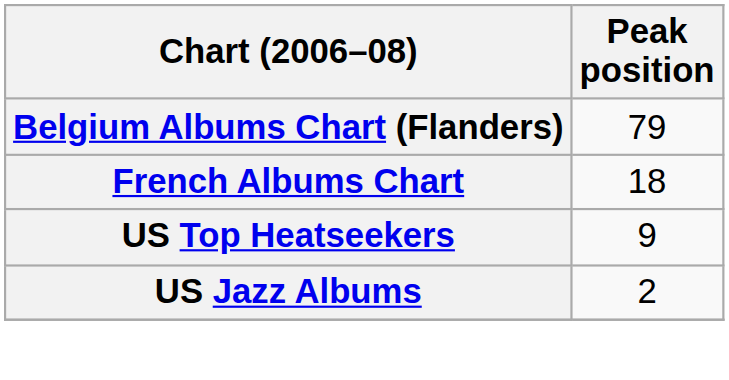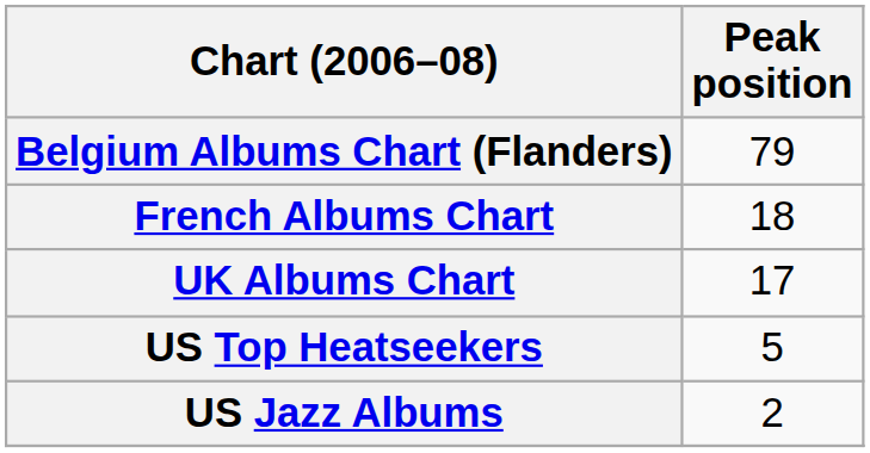 <table class="wikitable sortable plainrowheaders">
 <tr>
 <th scope="col">Chart (2006–08)</th>
 <th scope="col">Peak<br>position</th>
 </tr>
 <tr>
 <th scope="row"><a href='#'>Belgium Albums Chart</a> (Flanders)</th>
 <td style="text-align:center;">79</td>
 </tr>
 <tr>
 <th scope="row"><a href='#'>French Albums Chart</a></th>
 <td style="text-align:center;">18</td>
 </tr>
 <tr>
+<th scope="row"><a href='#'>UK Albums Chart</a></th>
+<td style="text-align:center;">17</td>
+</tr>
+<tr>
 <th scope="row">US <a href='#'>Top Heatseekers</a></th>
-<td style="text-align:center;">9</td>
+<td style="text-align:center;">5</td>
 </tr>
 <tr>
 <th scope="row">US <a href='#'>Jazz Albums</a></th>
 <td style="text-align:center;">2</td>
 </tr>
 <tr>
 </tr>
 </table>
